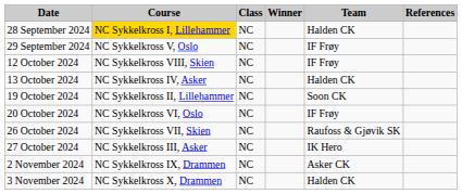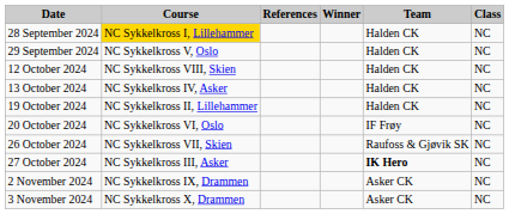 <table class="wikitable sortable alternance ">
 <tr>
 <th scope="col" style="background-color:#CCCCCC;">Date</th>
 <th scope="col" style="background-color:#CCCCCC;">Course</th>
-<th scope="col" style="background-color:#CCCCCC;">Class</th>
+<th scope="col" style="background-color:#CCCCCC;">References</th>
 <th scope="col" style="background-color:#CCCCCC;">Winner</th>
 <th scope="col" style="background-color:#CCCCCC;">Team</th>
-<th scope="col" style="background-color:#CCCCCC;">References</th>
+<th scope="col" style="background-color:#CCCCCC;">Class</th>
 </tr>
 <tr>
 <td>28 September 2024</td>
 <td style="background: gold;"> NC Sykkelkross I, <a href='#'>Lillehammer</a></td>
-<td>NC</td>
+<td></td>
 <td></td>
 <td>Halden CK</td>
-<td></td>
+<td>NC</td>
 </tr>
 <tr>
 <td>29 September 2024</td>
 <td> NC Sykkelkross V, <a href='#'>Oslo</a></td>
+<td></td>
+<td></td>
+<td>Halden CK</td>
 <td>NC</td>
-<td></td>
-<td>IF Frøy</td>
-<td></td>
 </tr>
 <tr>
 <td>12 October 2024</td>
 <td> NC Sykkelkross VIII, <a href='#'>Skien</a></td>
+<td></td>
+<td></td>
+<td>Halden CK</td>
 <td>NC</td>
-<td></td>
-<td>IF Frøy</td>
-<td></td>
 </tr>
 <tr>
 <td>13 October 2024</td>
 <td> NC Sykkelkross IV, <a href='#'>Asker</a></td>
-<td>NC</td>
+<td></td>
 <td></td>
 <td>Halden CK</td>
-<td></td>
+<td>NC</td>
 </tr>
 <tr>
 <td>19 October 2024</td>
 <td> NC Sykkelkross II, <a href='#'>Lillehammer</a></td>
+<td></td>
+<td></td>
+<td>Halden CK</td>
 <td>NC</td>
-<td></td>
-<td>Soon CK</td>
-<td></td>
 </tr>
 <tr>
 <td>20 October 2024</td>
 <td> NC Sykkelkross VI, <a href='#'>Oslo</a></td>
-<td>NC</td>
+<td></td>
 <td></td>
 <td>IF Frøy</td>
-<td></td>
+<td>NC</td>
 </tr>
 <tr>
 <td>26 October 2024</td>
 <td> NC Sykkelkross VII, <a href='#'>Skien</a></td>
-<td>NC</td>
+<td></td>
 <td></td>
 <td>Raufoss & Gjøvik SK</td>
-<td></td>
+<td>NC</td>
 </tr>
 <tr>
 <td>27 October 2024</td>
 <td> NC Sykkelkross III, <a href='#'>Asker</a></td>
+<td></td>
+<td></td>
+<td><strong>IK Hero</strong></td>
 <td>NC</td>
-<td></td>
-<td>IK Hero</td>
-<td></td>
 </tr>
 <tr>
 <td>2 November 2024</td>
 <td> NC Sykkelkross IX, <a href='#'>Drammen</a></td>
-<td>NC</td>
+<td></td>
 <td></td>
 <td>Asker CK</td>
-<td></td>
+<td>NC</td>
 </tr>
 <tr>
 <td>3 November 2024</td>
 <td> NC Sykkelkross X, <a href='#'>Drammen</a></td>
+<td></td>
+<td></td>
+<td>Asker CK</td>
 <td>NC</td>
-<td></td>
-<td>Halden CK</td>
-<td></td>
 </tr>
 </table>
